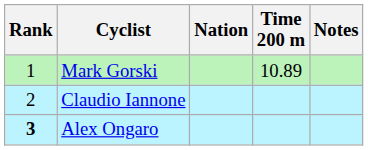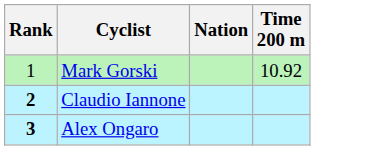 <table class="wikitable sortable" style="text-align:center">
 <tr>
 <th>Rank</th>
 <th>Cyclist</th>
 <th>Nation</th>
 <th>Time<br>200 m</th>
-<th>Notes</th>
 </tr>
 <tr bgcolor=bbf3bb>
 <td>1</td>
 <td align=left><a href='#'>Mark Gorski</a></td>
 <td align=left></td>
-<td>10.89</td>
-<td></td>
+<td>10.92</td>
 </tr>
 <tr bgcolor=bbf3ff>
-<td>2</td>
+<td><strong>2</strong></td>
 <td align=left><a href='#'>Claudio Iannone</a></td>
 <td align=left></td>
-<td></td>
 <td></td>
 </tr>
 <tr bgcolor=bbf3ff>
 <td><strong>3</strong></td>
 <td align=left><a href='#'>Alex Ongaro</a></td>
 <td align=left></td>
 <td></td>
-<td></td>
 </tr>
 </table>
